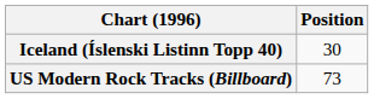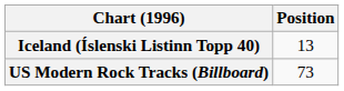 <table class="wikitable plainrowheaders" style="text-align:center">
 <tr>
 <th>Chart (1996)</th>
 <th>Position</th>
 </tr>
 <tr>
 <th scope="row">Iceland (Íslenski Listinn Topp 40)</th>
-<td>30</td>
+<td>13</td>
 </tr>
 <tr>
 <th scope="row">US Modern Rock Tracks (<em>Billboard</em>)</th>
 <td>73</td>
 </tr>
 </table>
